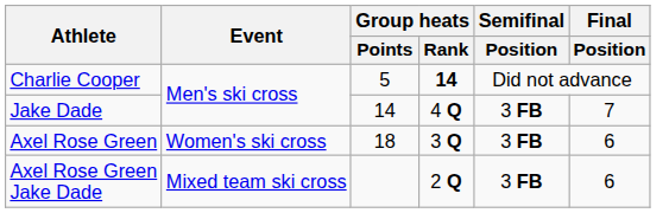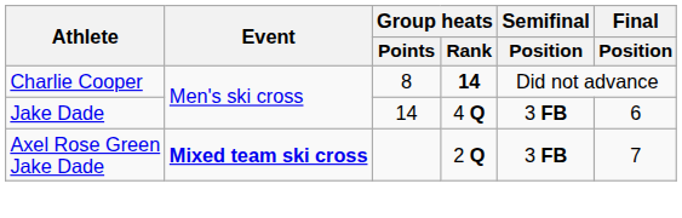 <table class="wikitable" style="font-size:90%">
 <tr>
 <th rowspan="2">Athlete</th>
 <th rowspan="2">Event</th>
 <th colspan="2">Group heats</th>
 <th colspan="1">Semifinal</th>
 <th colspan="1">Final</th>
 </tr>
 <tr style="font-size:95%">
 <th>Points</th>
 <th>Rank</th>
 <th>Position</th>
 <th>Position</th>
 </tr>
 <tr align=center>
 <td align=left><a href='#'>Charlie Cooper</a></td>
 <td align=left rowspan=2><a href='#'>Men's ski cross</a></td>
-<td>5</td>
+<td>8</td>
 <td><strong>14</strong></td>
 <td colspan=2>Did not advance</td>
 </tr>
 <tr align=center>
 <td align=left><a href='#'>Jake Dade</a></td>
 <td>14</td>
 <td>4 <strong>Q</strong></td>
 <td>3 <strong>FB</strong></td>
-<td>7</td>
-</tr>
-<tr align=center>
-<td align=left><a href='#'>Axel Rose Green</a></td>
-<td align=left><a href='#'>Women's ski cross</a></td>
-<td>18</td>
-<td>3 <strong>Q</strong></td>
-<td>3 <strong>FB</strong></td>
 <td>6</td>
 </tr>
 <tr align=center>
 <td align=left><a href='#'>Axel Rose Green</a><br><a href='#'>Jake Dade</a></td>
-<td align=left><a href='#'>Mixed team ski cross</a></td>
+<td align=left><strong><a href='#'>Mixed team ski cross</a></strong></td>
 <td></td>
 <td>2 <strong>Q</strong></td>
 <td>3 <strong>FB</strong></td>
-<td>6</td>
+<td>7</td>
 </tr>
 </table>
